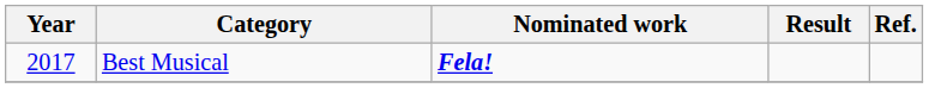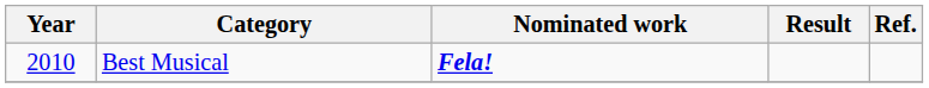 <table class=wikitable>
 <tr>
 <th scope="col" style="width:5em;">Year</th>
 <th scope="col" style="width:26em;">Category</th>
 <th scope="col" style="width:25em;">Nominated work</th>
 <th scope="col" style="width:5em;">Result</th>
 <th>Ref.</th>
 </tr>
 <tr>
-<td style="text-align:center;"><a href='#'>2017</a></td>
+<td style="text-align:center;"><a href='#'>2010</a></td>
 <td><a href='#'>Best Musical</a></td>
 <td><strong><em><a href='#'>Fela!</a></em></strong></td>
 <td></td>
 <td></td>
 </tr>
 <tr>
 </tr>
 </table>
